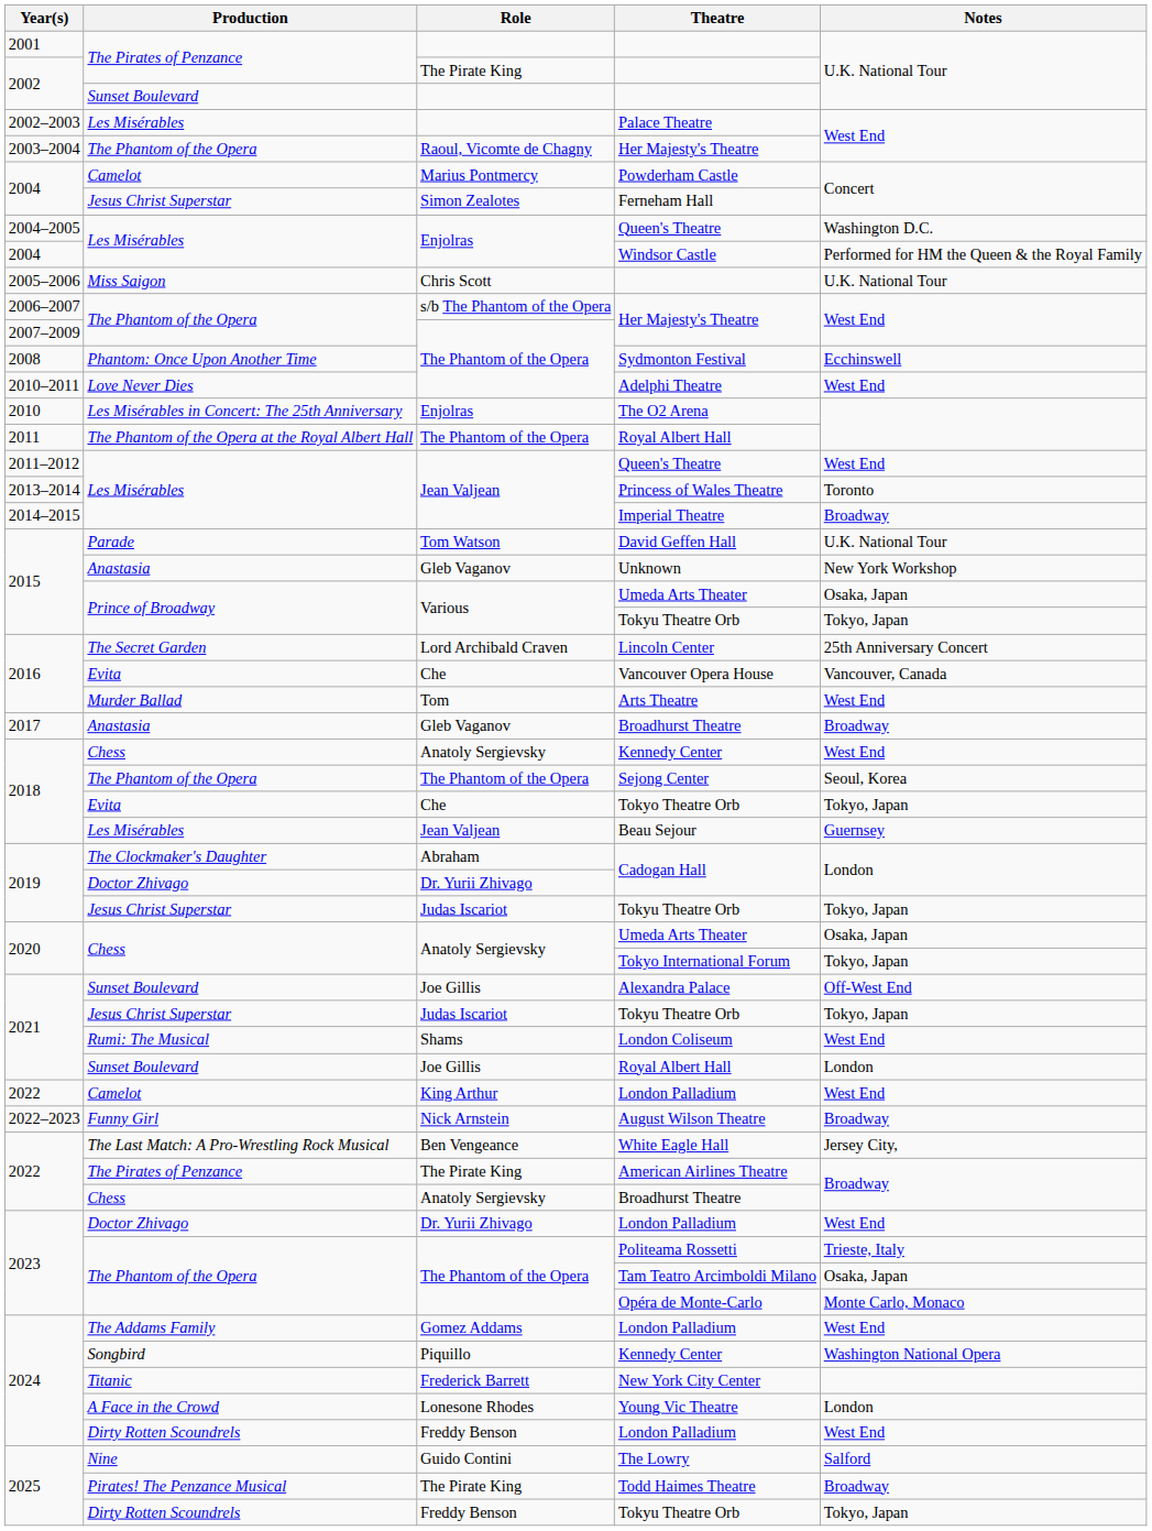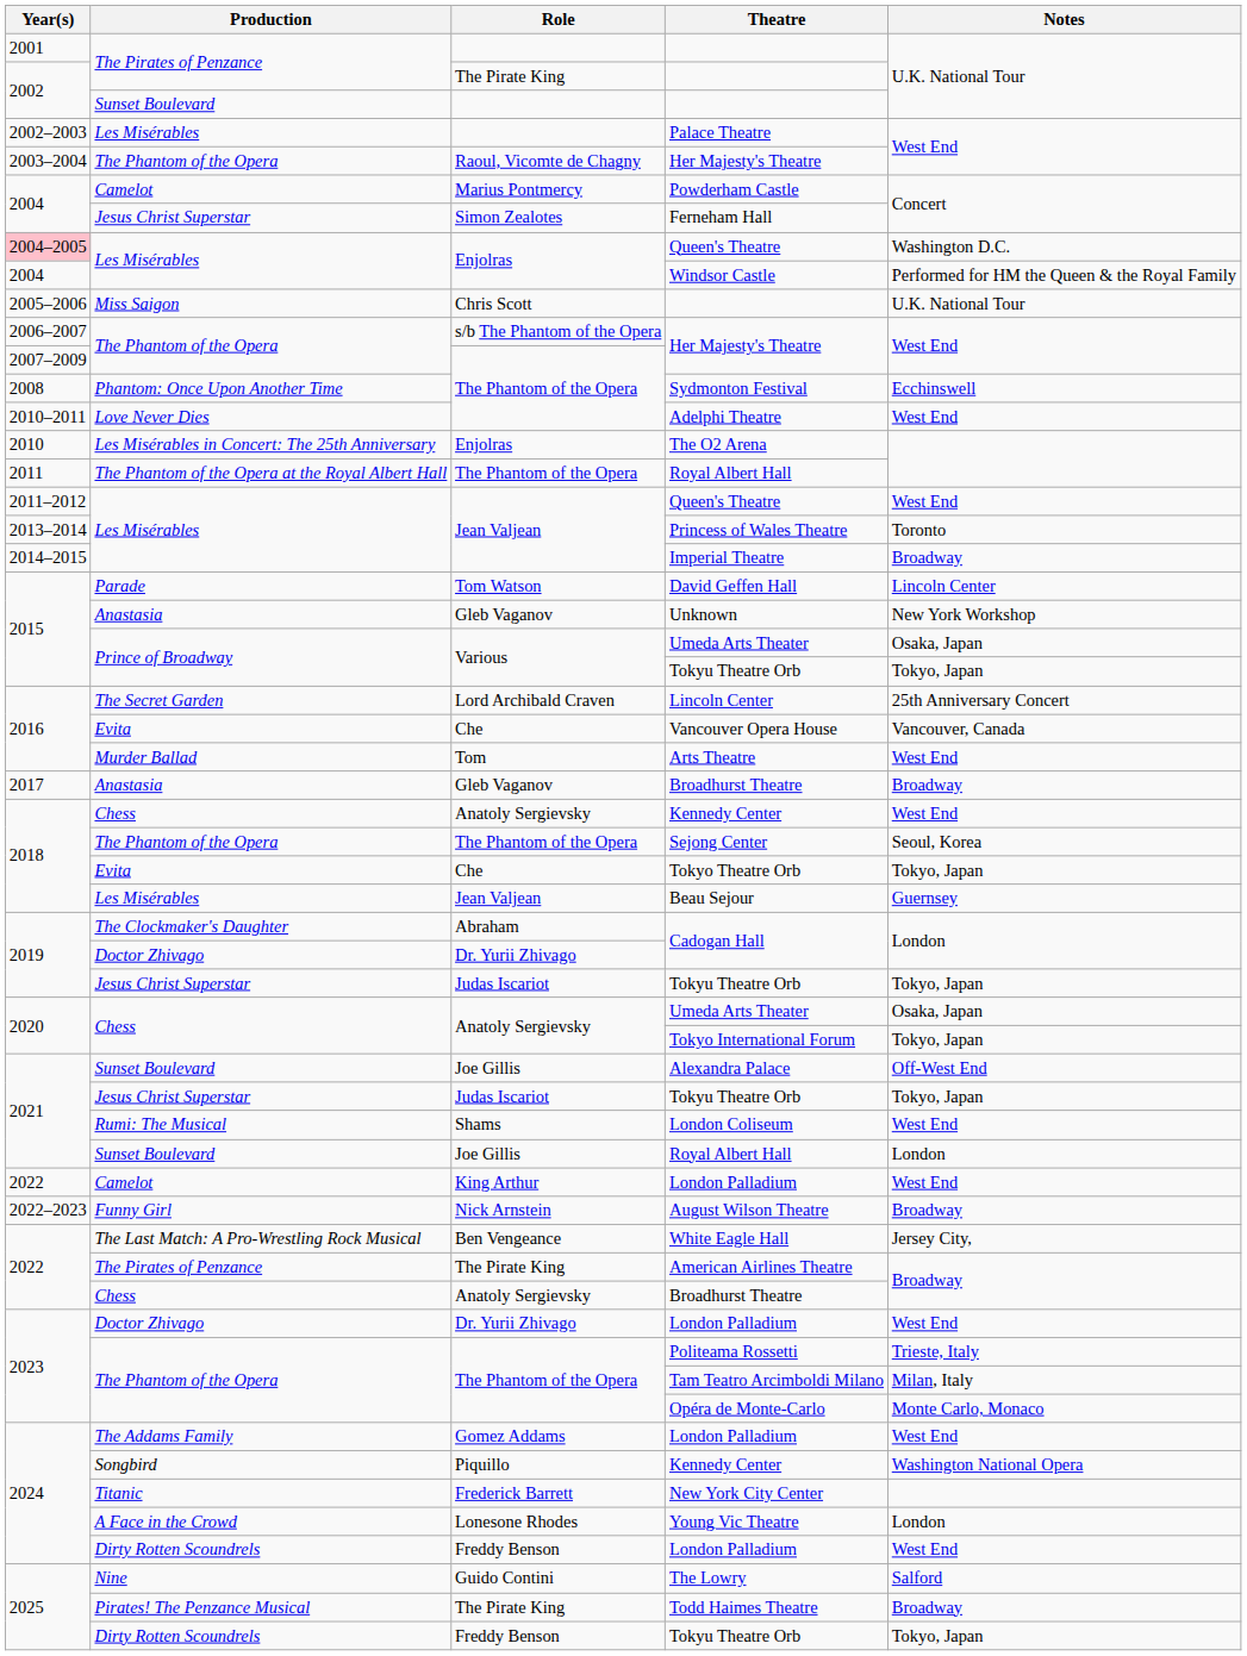 <table class="wikitable sortable" style="text-align:left; font-size:95%">
 <tr>
 <th scope="col">Year(s)</th>
 <th scope="col">Production</th>
 <th scope="col">Role</th>
 <th scope="col">Theatre</th>
 <th scope="col" class="unsortable">Notes</th>
 </tr>
 <tr>
 <td>2001</td>
 <td rowspan=2 data-sort-value="Pirates of Penzance, The"><em><a href='#'>The Pirates of Penzance</a></em></td>
 <td></td>
 <td></td>
 <td rowspan=3>U.K. National Tour</td>
 </tr>
 <tr>
 <td rowspan=2>2002</td>
 <td data-sort-value="Pirate King, The">The Pirate King</td>
 <td></td>
 </tr>
 <tr>
 <td><em><a href='#'>Sunset Boulevard</a></em></td>
 <td></td>
 <td></td>
 </tr>
 <tr>
 <td>2002–2003</td>
 <td><em><a href='#'>Les Misérables</a></em></td>
 <td></td>
 <td><a href='#'>Palace Theatre</a></td>
 <td rowspan=2><a href='#'>West End</a></td>
 </tr>
 <tr>
 <td>2003–2004</td>
 <td data-sort-value="Phantom of the Opera, The"><em><a href='#'>The Phantom of the Opera</a></em></td>
 <td><a href='#'>Raoul, Vicomte de Chagny</a></td>
 <td><a href='#'>Her Majesty's Theatre</a></td>
 </tr>
 <tr>
 <td rowspan=2>2004</td>
 <td><em><a href='#'>Camelot</a></em></td>
 <td><a href='#'>Marius Pontmercy</a></td>
 <td><a href='#'>Powderham Castle</a></td>
 <td rowspan=2>Concert</td>
 </tr>
 <tr>
 <td><em><a href='#'>Jesus Christ Superstar</a></em></td>
 <td><a href='#'>Simon Zealotes</a></td>
 <td>Ferneham Hall</td>
 </tr>
 <tr>
-<td>2004–2005</td>
+<td style="background: pink;">2004–2005</td>
 <td rowspan=2><em><a href='#'>Les Misérables</a></em></td>
 <td rowspan=2><a href='#'>Enjolras</a></td>
 <td><a href='#'>Queen's Theatre</a></td>
 <td>Washington D.C.</td>
 </tr>
 <tr>
 <td>2004</td>
 <td><a href='#'>Windsor Castle</a></td>
 <td>Performed for HM the Queen & the Royal Family</td>
 </tr>
 <tr>
 <td>2005–2006</td>
 <td><em><a href='#'>Miss Saigon</a></em></td>
 <td>Chris Scott</td>
 <td></td>
 <td>U.K. National Tour</td>
 </tr>
 <tr>
 <td>2006–2007</td>
 <td rowspan=2 data-sort-value="Phantom of the Opera, The"><em><a href='#'>The Phantom of the Opera</a></em></td>
 <td>s/b <a href='#'>The Phantom of the Opera</a></td>
 <td rowspan=2><a href='#'>Her Majesty's Theatre</a></td>
 <td rowspan=2><a href='#'>West End</a></td>
 </tr>
 <tr>
 <td>2007–2009</td>
 <td rowspan=3><a href='#'>The Phantom of the Opera</a></td>
 </tr>
 <tr>
 <td>2008</td>
 <td><em><a href='#'>Phantom: Once Upon Another Time</a></em></td>
 <td><a href='#'>Sydmonton Festival</a></td>
 <td><a href='#'>Ecchinswell</a></td>
 </tr>
 <tr>
 <td>2010–2011</td>
 <td><em><a href='#'>Love Never Dies</a></em></td>
 <td><a href='#'>Adelphi Theatre</a></td>
 <td><a href='#'>West End</a></td>
 </tr>
 <tr>
 <td>2010</td>
 <td><em><a href='#'>Les Misérables in Concert: The 25th Anniversary</a></em></td>
 <td><a href='#'>Enjolras</a></td>
 <td><a href='#'>The O2 Arena</a></td>
 <td rowspan=2></td>
 </tr>
 <tr>
 <td>2011</td>
 <td data-sort-value="Phantom of the Opera, The"><em><a href='#'>The Phantom of the Opera at the Royal Albert Hall</a></em></td>
 <td><a href='#'>The Phantom of the Opera</a></td>
 <td><a href='#'>Royal Albert Hall</a></td>
 </tr>
 <tr>
 <td>2011–2012</td>
 <td rowspan="3"><em><a href='#'>Les Misérables</a></em></td>
 <td rowspan="3"><a href='#'>Jean Valjean</a></td>
 <td><a href='#'>Queen's Theatre</a></td>
 <td><a href='#'>West End</a></td>
 </tr>
 <tr>
 <td>2013–2014</td>
 <td><a href='#'>Princess of Wales Theatre</a></td>
 <td>Toronto</td>
 </tr>
 <tr>
 <td>2014–2015</td>
 <td><a href='#'>Imperial Theatre</a></td>
 <td><a href='#'>Broadway</a></td>
 </tr>
 <tr>
 <td rowspan=4>2015</td>
 <td><em><a href='#'>Parade</a></em></td>
 <td><a href='#'>Tom Watson</a></td>
 <td><a href='#'>David Geffen Hall</a></td>
-<td>U.K. National Tour</td>
+<td><a href='#'>Lincoln Center</a></td>
 </tr>
 <tr>
 <td><em><a href='#'>Anastasia</a></em></td>
 <td>Gleb Vaganov</td>
 <td>Unknown</td>
 <td>New York Workshop</td>
 </tr>
 <tr>
 <td rowspan="2"><em><a href='#'>Prince of Broadway</a></em></td>
 <td rowspan="2">Various</td>
 <td><a href='#'>Umeda Arts Theater</a></td>
 <td>Osaka, Japan</td>
 </tr>
 <tr>
 <td>Tokyu Theatre Orb</td>
 <td>Tokyo, Japan</td>
 </tr>
 <tr>
 <td rowspan=3>2016</td>
 <td data-sort-value="Secret Garden, The"><em><a href='#'>The Secret Garden</a></em></td>
 <td>Lord Archibald Craven</td>
 <td><a href='#'>Lincoln Center</a></td>
 <td>25th Anniversary Concert</td>
 </tr>
 <tr>
 <td><em><a href='#'>Evita</a></em></td>
 <td>Che</td>
 <td>Vancouver Opera House</td>
 <td>Vancouver, Canada</td>
 </tr>
 <tr>
 <td><em><a href='#'>Murder Ballad</a></em></td>
 <td>Tom</td>
 <td><a href='#'>Arts Theatre</a></td>
 <td><a href='#'>West End</a></td>
 </tr>
 <tr>
 <td>2017</td>
 <td><em><a href='#'>Anastasia</a></em></td>
 <td>Gleb Vaganov</td>
 <td><a href='#'>Broadhurst Theatre</a></td>
 <td><a href='#'>Broadway</a></td>
 </tr>
 <tr>
 <td rowspan=4>2018</td>
 <td><em><a href='#'>Chess</a></em></td>
 <td>Anatoly Sergievsky</td>
 <td><a href='#'>Kennedy Center</a></td>
 <td><a href='#'>West End</a></td>
 </tr>
 <tr>
 <td data-sort-value="Phantom of the Opera, The"><em><a href='#'>The Phantom of the Opera</a></em></td>
 <td><a href='#'>The Phantom of the Opera</a></td>
 <td><a href='#'>Sejong Center</a></td>
 <td>Seoul, Korea</td>
 </tr>
 <tr>
 <td><em><a href='#'>Evita</a></em></td>
 <td>Che</td>
 <td>Tokyo Theatre Orb</td>
 <td>Tokyo, Japan</td>
 </tr>
 <tr>
 <td><em><a href='#'>Les Misérables</a></em></td>
 <td><a href='#'>Jean Valjean</a></td>
 <td>Beau Sejour</td>
 <td><a href='#'>Guernsey</a></td>
 </tr>
 <tr>
 <td rowspan=3>2019</td>
 <td data-sort-value="Clockmaker's Daughter, The"><em><a href='#'>The Clockmaker's Daughter</a></em></td>
 <td>Abraham</td>
 <td rowspan=2><a href='#'>Cadogan Hall</a></td>
 <td rowspan=2>London</td>
 </tr>
 <tr>
 <td><em><a href='#'>Doctor Zhivago</a></em></td>
 <td><a href='#'>Dr. Yurii Zhivago</a></td>
 </tr>
 <tr>
 <td><em><a href='#'>Jesus Christ Superstar</a></em></td>
 <td><a href='#'>Judas Iscariot</a></td>
 <td>Tokyu Theatre Orb</td>
 <td>Tokyo, Japan</td>
 </tr>
 <tr>
 <td rowspan="2">2020</td>
 <td rowspan="2"><em><a href='#'>Chess</a></em></td>
 <td rowspan="2">Anatoly Sergievsky</td>
 <td><a href='#'>Umeda Arts Theater</a></td>
 <td>Osaka, Japan</td>
 </tr>
 <tr>
 <td><a href='#'>Tokyo International Forum</a></td>
 <td>Tokyo, Japan</td>
 </tr>
 <tr>
 <td rowspan=4>2021</td>
 <td><em><a href='#'>Sunset Boulevard</a></em></td>
 <td>Joe Gillis</td>
 <td><a href='#'>Alexandra Palace</a></td>
 <td><a href='#'>Off-West End</a></td>
 </tr>
 <tr>
 <td><em><a href='#'>Jesus Christ Superstar</a></em></td>
 <td><a href='#'>Judas Iscariot</a></td>
 <td>Tokyu Theatre Orb</td>
 <td>Tokyo, Japan</td>
 </tr>
 <tr>
 <td><em><a href='#'>Rumi: The Musical</a></em></td>
 <td>Shams</td>
 <td><a href='#'>London Coliseum</a></td>
 <td><a href='#'>West End</a></td>
 </tr>
 <tr>
 <td><em><a href='#'>Sunset Boulevard</a></em></td>
 <td>Joe Gillis</td>
 <td><a href='#'>Royal Albert Hall</a></td>
 <td>London</td>
 </tr>
 <tr>
 <td>2022</td>
 <td><em><a href='#'>Camelot</a></em></td>
 <td><a href='#'>King Arthur</a></td>
 <td><a href='#'>London Palladium</a></td>
 <td><a href='#'>West End</a></td>
 </tr>
 <tr>
 <td>2022–2023</td>
 <td><em><a href='#'>Funny Girl</a></em></td>
 <td><a href='#'>Nick Arnstein</a></td>
 <td><a href='#'>August Wilson Theatre</a></td>
 <td><a href='#'>Broadway</a></td>
 </tr>
 <tr>
 <td rowspan=3>2022</td>
 <td data-sort-value="Last Match: A Pro-Wrestling Rock Musical, The"><em>The Last Match: A Pro-Wrestling Rock Musical</em></td>
 <td>Ben Vengeance</td>
 <td><a href='#'>White Eagle Hall</a></td>
 <td>Jersey City, </td>
 </tr>
 <tr>
 <td data-sort-value="Pirates of Penzance, The"><em><a href='#'>The Pirates of Penzance</a></em></td>
 <td>The Pirate King</td>
 <td><a href='#'>American Airlines Theatre</a></td>
 <td rowspan=2><a href='#'>Broadway</a></td>
 </tr>
 <tr>
 <td><em><a href='#'>Chess</a></em></td>
 <td>Anatoly Sergievsky</td>
 <td>Broadhurst Theatre</td>
 </tr>
 <tr>
 <td rowspan=4>2023</td>
 <td><em><a href='#'>Doctor Zhivago</a></em></td>
 <td><a href='#'>Dr. Yurii Zhivago</a></td>
 <td><a href='#'>London Palladium</a></td>
 <td><a href='#'>West End</a></td>
 </tr>
 <tr>
 <td rowspan=3 data-sort-value="Phantom of the Opera, The"><em><a href='#'>The Phantom of the Opera</a></em></td>
 <td rowspan=3><a href='#'>The Phantom of the Opera</a></td>
 <td><a href='#'>Politeama Rossetti</a></td>
 <td><a href='#'>Trieste, Italy</a></td>
 </tr>
 <tr>
 <td><a href='#'>Tam Teatro Arcimboldi Milano</a></td>
-<td>Osaka, Japan</td>
+<td><a href='#'>Milan</a>, Italy</td>
 </tr>
 <tr>
 <td><a href='#'>Opéra de Monte-Carlo</a></td>
 <td><a href='#'>Monte Carlo, Monaco</a></td>
 </tr>
 <tr>
 <td rowspan=5>2024</td>
 <td data-sort-value="Addams Family, The"><em><a href='#'>The Addams Family</a></em></td>
 <td><a href='#'>Gomez Addams</a></td>
 <td><a href='#'>London Palladium</a></td>
 <td><a href='#'>West End</a></td>
 </tr>
 <tr>
 <td><em>Songbird</em></td>
 <td>Piquillo</td>
 <td><a href='#'>Kennedy Center</a></td>
 <td><a href='#'>Washington National Opera</a></td>
 </tr>
 <tr>
 <td><a href='#'><em>Titanic</em></a></td>
 <td><a href='#'>Frederick Barrett</a></td>
 <td><a href='#'>New York City Center</a></td>
 <td></td>
 </tr>
 <tr>
 <td data-sort-value="Face in the Crowd, A"><em><a href='#'>A Face in the Crowd</a></em></td>
 <td>Lonesone Rhodes</td>
 <td><a href='#'>Young Vic Theatre</a></td>
 <td>London</td>
 </tr>
 <tr>
 <td><em><a href='#'>Dirty Rotten Scoundrels</a></em></td>
 <td>Freddy Benson</td>
 <td><a href='#'>London Palladium</a></td>
 <td><a href='#'>West End</a></td>
 </tr>
 <tr>
 <td rowspan=3>2025</td>
 <td><a href='#'><em>Nine</em></a></td>
 <td>Guido Contini</td>
 <td><a href='#'>The Lowry</a></td>
 <td><a href='#'>Salford</a></td>
 </tr>
 <tr>
 <td data-sort-value="Pirates of Penzance, The"><em><a href='#'>Pirates! The Penzance Musical</a></em></td>
 <td>The Pirate King</td>
 <td><a href='#'>Todd Haimes Theatre</a></td>
 <td><a href='#'>Broadway</a></td>
 </tr>
 <tr>
 <td><em><a href='#'>Dirty Rotten Scoundrels</a></em></td>
 <td>Freddy Benson</td>
 <td>Tokyu Theatre Orb</td>
 <td>Tokyo, Japan</td>
 </tr>
 </table>
